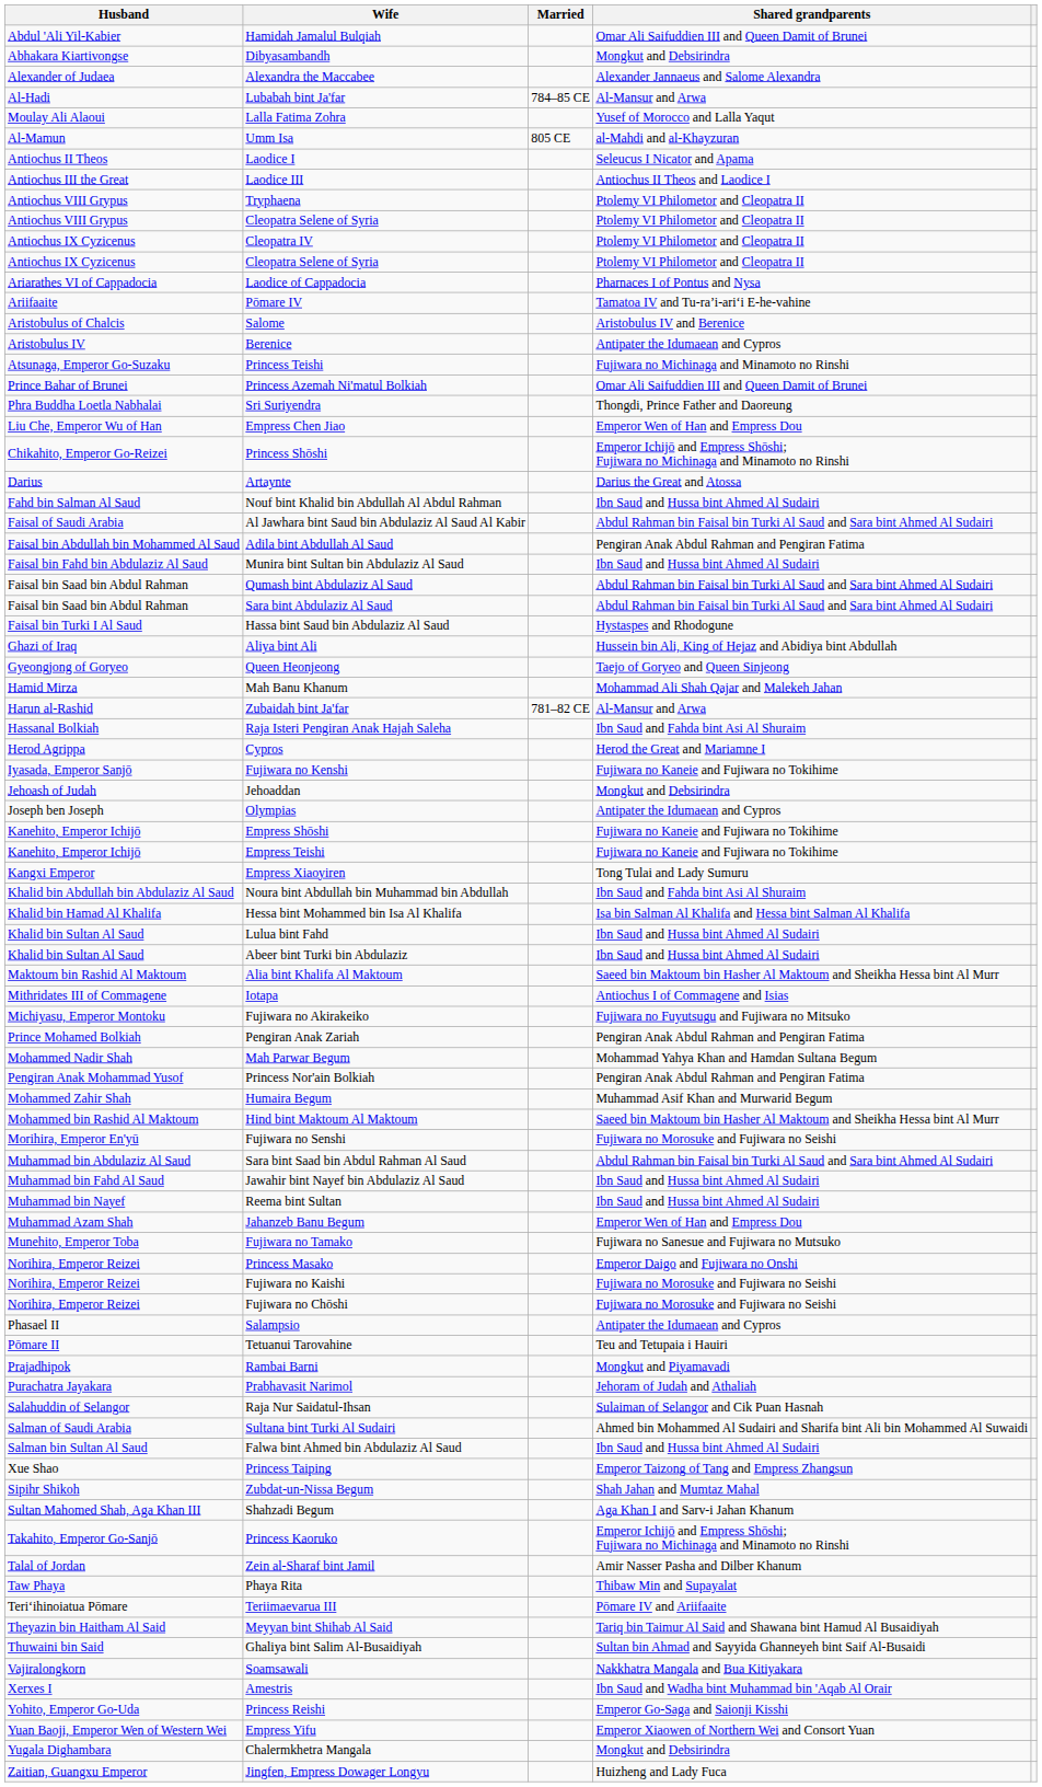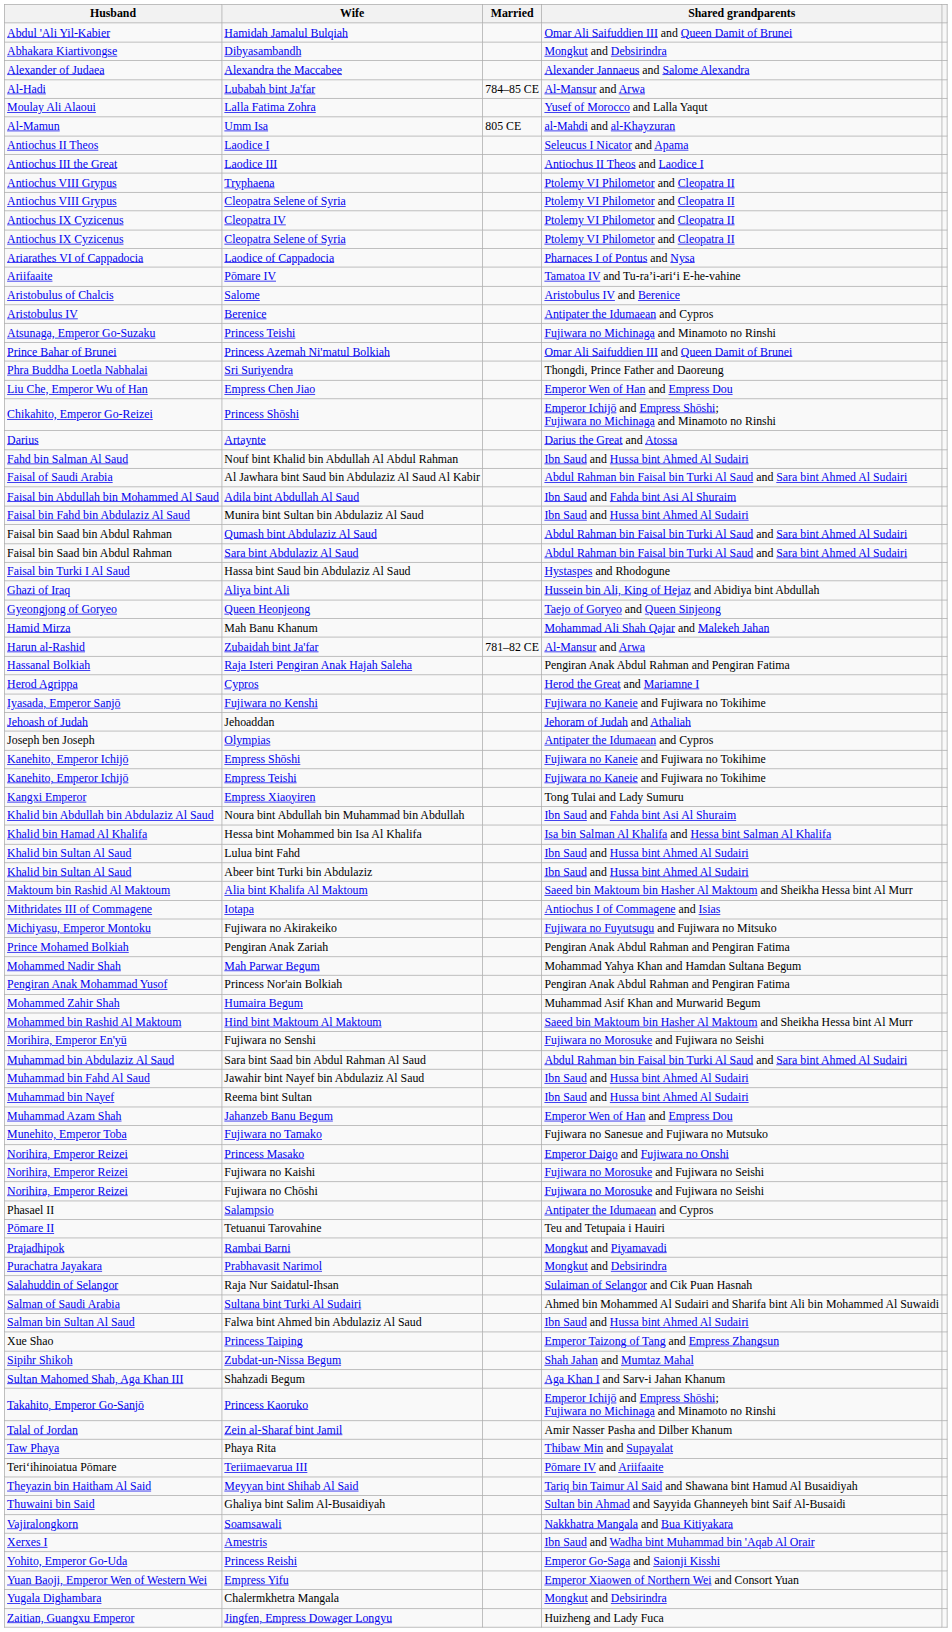 <table class="wikitable sortable">
 <tr>
 <th>Husband</th>
 <th>Wife</th>
 <th>Married</th>
 <th>Shared grandparents</th>
 <th></th>
 </tr>
 <tr>
 <td><a href='#'>Abdul 'Ali Yil-Kabier</a></td>
 <td><a href='#'>Hamidah Jamalul Bulqiah</a></td>
 <td></td>
 <td><a href='#'>Omar Ali Saifuddien III</a> and <a href='#'>Queen Damit of Brunei</a></td>
 <td></td>
 </tr>
 <tr>
 <td><a href='#'>Abhakara Kiartivongse</a></td>
 <td><a href='#'>Dibyasambandh</a></td>
 <td></td>
 <td><a href='#'>Mongkut</a> and <a href='#'>Debsirindra</a></td>
 <td></td>
 </tr>
 <tr>
 <td><a href='#'>Alexander of Judaea</a></td>
 <td><a href='#'>Alexandra the Maccabee</a></td>
 <td></td>
 <td><a href='#'>Alexander Jannaeus</a> and <a href='#'>Salome Alexandra</a></td>
 <td></td>
 </tr>
 <tr>
 <td><a href='#'>Al-Hadi</a></td>
 <td><a href='#'>Lubabah bint Ja'far</a></td>
 <td>784–85 CE</td>
 <td><a href='#'>Al-Mansur</a> and <a href='#'>Arwa</a></td>
 <td></td>
 </tr>
 <tr>
 <td><a href='#'>Moulay Ali Alaoui</a></td>
 <td><a href='#'>Lalla Fatima Zohra</a></td>
 <td></td>
 <td><a href='#'>Yusef of Morocco</a> and Lalla Yaqut</td>
 <td></td>
 </tr>
 <tr>
 <td><a href='#'>Al-Mamun</a></td>
 <td><a href='#'>Umm Isa</a></td>
 <td>805 CE</td>
 <td><a href='#'>al-Mahdi</a> and <a href='#'>al-Khayzuran</a></td>
 <td></td>
 </tr>
 <tr>
 <td><a href='#'>Antiochus II Theos</a></td>
 <td><a href='#'>Laodice I</a></td>
 <td></td>
 <td><a href='#'>Seleucus I Nicator</a> and <a href='#'>Apama</a></td>
 <td></td>
 </tr>
 <tr>
 <td><a href='#'>Antiochus III the Great</a></td>
 <td><a href='#'>Laodice III</a></td>
 <td></td>
 <td><a href='#'>Antiochus II Theos</a> and <a href='#'>Laodice I</a></td>
 <td></td>
 </tr>
 <tr>
 <td><a href='#'>Antiochus VIII Grypus</a></td>
 <td><a href='#'>Tryphaena</a></td>
 <td></td>
 <td><a href='#'>Ptolemy VI Philometor</a> and <a href='#'>Cleopatra II</a></td>
 <td></td>
 </tr>
 <tr>
 <td><a href='#'>Antiochus VIII Grypus</a></td>
 <td><a href='#'>Cleopatra Selene of Syria</a></td>
 <td></td>
 <td><a href='#'>Ptolemy VI Philometor</a> and <a href='#'>Cleopatra II</a></td>
 <td></td>
 </tr>
 <tr>
 <td><a href='#'>Antiochus IX Cyzicenus</a></td>
 <td><a href='#'>Cleopatra IV</a></td>
 <td></td>
 <td><a href='#'>Ptolemy VI Philometor</a> and <a href='#'>Cleopatra II</a></td>
 <td></td>
 </tr>
 <tr>
 <td><a href='#'>Antiochus IX Cyzicenus</a></td>
 <td><a href='#'>Cleopatra Selene of Syria</a></td>
 <td></td>
 <td><a href='#'>Ptolemy VI Philometor</a> and <a href='#'>Cleopatra II</a></td>
 <td></td>
 </tr>
 <tr>
 <td><a href='#'>Ariarathes VI of Cappadocia</a></td>
 <td><a href='#'>Laodice of Cappadocia</a></td>
 <td></td>
 <td><a href='#'>Pharnaces I of Pontus</a> and <a href='#'>Nysa</a></td>
 <td></td>
 </tr>
 <tr>
 <td><a href='#'>Ariifaaite</a></td>
 <td><a href='#'>Pōmare IV</a></td>
 <td></td>
 <td><a href='#'>Tamatoa IV</a> and Tu-ra’i-ariʻi E-he-vahine</td>
 <td></td>
 </tr>
 <tr>
 <td><a href='#'>Aristobulus of Chalcis</a></td>
 <td><a href='#'>Salome</a></td>
 <td></td>
 <td><a href='#'>Aristobulus IV</a> and <a href='#'>Berenice</a></td>
 <td></td>
 </tr>
 <tr>
 <td><a href='#'>Aristobulus IV</a></td>
 <td><a href='#'>Berenice</a></td>
 <td></td>
 <td><a href='#'>Antipater the Idumaean</a> and Cypros</td>
 <td></td>
 </tr>
 <tr>
 <td><a href='#'>Atsunaga, Emperor Go-Suzaku</a></td>
 <td><a href='#'>Princess Teishi</a></td>
 <td></td>
 <td><a href='#'>Fujiwara no Michinaga</a> and Minamoto no Rinshi</td>
 <td></td>
 </tr>
 <tr>
 <td><a href='#'>Prince Bahar of Brunei</a></td>
 <td><a href='#'>Princess Azemah Ni'matul Bolkiah</a></td>
 <td></td>
 <td><a href='#'>Omar Ali Saifuddien III</a> and <a href='#'>Queen Damit of Brunei</a></td>
 <td></td>
 </tr>
 <tr>
 <td><a href='#'>Phra Buddha Loetla Nabhalai</a></td>
 <td><a href='#'>Sri Suriyendra</a></td>
 <td></td>
 <td>Thongdi, Prince Father and Daoreung</td>
 <td></td>
 </tr>
 <tr>
 <td><a href='#'>Liu Che, Emperor Wu of Han</a></td>
 <td><a href='#'>Empress Chen Jiao</a></td>
 <td></td>
 <td><a href='#'>Emperor Wen of Han</a> and <a href='#'>Empress Dou</a></td>
 <td></td>
 </tr>
 <tr>
 <td><a href='#'>Chikahito, Emperor Go-Reizei</a></td>
 <td><a href='#'>Princess Shōshi</a></td>
 <td></td>
 <td><a href='#'>Emperor Ichijō</a> and <a href='#'>Empress Shōshi</a>;<br><a href='#'>Fujiwara no Michinaga</a> and Minamoto no Rinshi</td>
 <td></td>
 </tr>
 <tr>
 <td><a href='#'>Darius</a></td>
 <td><a href='#'>Artaynte</a></td>
 <td></td>
 <td><a href='#'>Darius the Great</a> and <a href='#'>Atossa</a></td>
 <td></td>
 </tr>
 <tr>
 <td><a href='#'>Fahd bin Salman Al Saud</a></td>
 <td>Nouf bint Khalid bin Abdullah Al Abdul Rahman</td>
 <td></td>
 <td><a href='#'>Ibn Saud</a> and <a href='#'>Hussa bint Ahmed Al Sudairi</a></td>
 <td></td>
 </tr>
 <tr>
 <td><a href='#'>Faisal of Saudi Arabia</a></td>
 <td>Al Jawhara bint Saud bin Abdulaziz Al Saud Al Kabir</td>
 <td></td>
 <td><a href='#'>Abdul Rahman bin Faisal bin Turki Al Saud</a> and <a href='#'>Sara bint Ahmed Al Sudairi</a></td>
 <td></td>
 </tr>
 <tr>
 <td><a href='#'>Faisal bin Abdullah bin Mohammed Al Saud</a></td>
 <td><a href='#'>Adila bint Abdullah Al Saud</a></td>
 <td></td>
-<td>Pengiran Anak Abdul Rahman and Pengiran Fatima</td>
+<td><a href='#'>Ibn Saud</a> and <a href='#'>Fahda bint Asi Al Shuraim</a></td>
 <td></td>
 </tr>
 <tr>
 <td><a href='#'>Faisal bin Fahd bin Abdulaziz Al Saud</a></td>
 <td>Munira bint Sultan bin Abdulaziz Al Saud</td>
 <td></td>
 <td><a href='#'>Ibn Saud</a> and <a href='#'>Hussa bint Ahmed Al Sudairi</a></td>
 <td></td>
 </tr>
 <tr>
 <td>Faisal bin Saad bin Abdul Rahman</td>
 <td><a href='#'>Qumash bint Abdulaziz Al Saud</a></td>
 <td></td>
 <td><a href='#'>Abdul Rahman bin Faisal bin Turki Al Saud</a> and <a href='#'>Sara bint Ahmed Al Sudairi</a></td>
 <td></td>
 </tr>
 <tr>
 <td>Faisal bin Saad bin Abdul Rahman</td>
 <td><a href='#'>Sara bint Abdulaziz Al Saud</a></td>
 <td></td>
 <td><a href='#'>Abdul Rahman bin Faisal bin Turki Al Saud</a> and <a href='#'>Sara bint Ahmed Al Sudairi</a></td>
 <td></td>
 </tr>
 <tr>
 <td><a href='#'>Faisal bin Turki I Al Saud</a></td>
 <td>Hassa bint Saud bin Abdulaziz Al Saud</td>
 <td></td>
 <td><a href='#'>Hystaspes</a> and Rhodogune</td>
 <td></td>
 </tr>
 <tr>
 <td><a href='#'>Ghazi of Iraq</a></td>
 <td><a href='#'>Aliya bint Ali</a></td>
 <td></td>
 <td><a href='#'>Hussein bin Ali, King of Hejaz</a> and Abidiya bint Abdullah</td>
 <td></td>
 </tr>
 <tr>
 <td><a href='#'>Gyeongjong of Goryeo</a></td>
 <td><a href='#'>Queen Heonjeong</a></td>
 <td></td>
 <td><a href='#'>Taejo of Goryeo</a> and <a href='#'>Queen Sinjeong</a></td>
 <td></td>
 </tr>
 <tr>
 <td><a href='#'>Hamid Mirza</a></td>
 <td>Mah Banu Khanum</td>
 <td></td>
 <td><a href='#'>Mohammad Ali Shah Qajar</a> and <a href='#'>Malekeh Jahan</a></td>
 <td></td>
 </tr>
 <tr>
 <td><a href='#'>Harun al-Rashid</a></td>
 <td><a href='#'>Zubaidah bint Ja'far</a></td>
 <td>781–82 CE</td>
 <td><a href='#'>Al-Mansur</a> and <a href='#'>Arwa</a></td>
 <td></td>
 </tr>
 <tr>
 <td><a href='#'>Hassanal Bolkiah</a></td>
 <td><a href='#'>Raja Isteri Pengiran Anak Hajah Saleha</a></td>
 <td></td>
-<td><a href='#'>Ibn Saud</a> and <a href='#'>Fahda bint Asi Al Shuraim</a></td>
+<td>Pengiran Anak Abdul Rahman and Pengiran Fatima</td>
 <td></td>
 </tr>
 <tr>
 <td><a href='#'>Herod Agrippa</a></td>
 <td><a href='#'>Cypros</a></td>
 <td></td>
 <td><a href='#'>Herod the Great</a> and <a href='#'>Mariamne I</a></td>
 <td></td>
 </tr>
 <tr>
 <td><a href='#'>Iyasada, Emperor Sanjō</a></td>
 <td><a href='#'>Fujiwara no Kenshi</a></td>
 <td></td>
 <td><a href='#'>Fujiwara no Kaneie</a> and Fujiwara no Tokihime</td>
 <td></td>
 </tr>
 <tr>
 <td><a href='#'>Jehoash of Judah</a></td>
 <td>Jehoaddan</td>
 <td></td>
-<td><a href='#'>Mongkut</a> and <a href='#'>Debsirindra</a></td>
+<td><a href='#'>Jehoram of Judah</a> and <a href='#'>Athaliah</a></td>
 <td></td>
 </tr>
 <tr>
 <td>Joseph ben Joseph</td>
 <td><a href='#'>Olympias</a></td>
 <td></td>
 <td><a href='#'>Antipater the Idumaean</a> and Cypros</td>
 <td></td>
 </tr>
 <tr>
 <td><a href='#'>Kanehito, Emperor Ichijō</a></td>
 <td><a href='#'>Empress Shōshi</a></td>
 <td></td>
 <td><a href='#'>Fujiwara no Kaneie</a> and Fujiwara no Tokihime</td>
 <td></td>
 </tr>
 <tr>
 <td><a href='#'>Kanehito, Emperor Ichijō</a></td>
 <td><a href='#'>Empress Teishi</a></td>
 <td></td>
 <td><a href='#'>Fujiwara no Kaneie</a> and Fujiwara no Tokihime</td>
 <td></td>
 </tr>
 <tr>
 <td><a href='#'>Kangxi Emperor</a></td>
 <td><a href='#'>Empress Xiaoyiren</a></td>
 <td></td>
 <td>Tong Tulai and Lady Sumuru</td>
 <td></td>
 </tr>
 <tr>
 <td><a href='#'>Khalid bin Abdullah bin Abdulaziz Al Saud</a></td>
 <td>Noura bint Abdullah bin Muhammad bin Abdullah</td>
 <td></td>
 <td><a href='#'>Ibn Saud</a> and <a href='#'>Fahda bint Asi Al Shuraim</a></td>
 <td></td>
 </tr>
 <tr>
 <td><a href='#'>Khalid bin Hamad Al Khalifa</a></td>
 <td>Hessa bint Mohammed bin Isa Al Khalifa</td>
 <td></td>
 <td><a href='#'>Isa bin Salman Al Khalifa</a> and <a href='#'>Hessa bint Salman Al Khalifa</a></td>
 <td></td>
 </tr>
 <tr>
 <td><a href='#'>Khalid bin Sultan Al Saud</a></td>
 <td>Lulua bint Fahd</td>
 <td></td>
 <td><a href='#'>Ibn Saud</a> and <a href='#'>Hussa bint Ahmed Al Sudairi</a></td>
 <td></td>
 </tr>
 <tr>
 <td><a href='#'>Khalid bin Sultan Al Saud</a></td>
 <td>Abeer bint Turki bin Abdulaziz</td>
 <td></td>
 <td><a href='#'>Ibn Saud</a> and <a href='#'>Hussa bint Ahmed Al Sudairi</a></td>
 <td></td>
 </tr>
 <tr>
 <td><a href='#'>Maktoum bin Rashid Al Maktoum</a></td>
 <td><a href='#'>Alia bint Khalifa Al Maktoum</a></td>
 <td></td>
 <td><a href='#'>Saeed bin Maktoum bin Hasher Al Maktoum</a> and Sheikha Hessa bint Al Murr</td>
 <td></td>
 </tr>
 <tr>
 <td><a href='#'>Mithridates III of Commagene</a></td>
 <td><a href='#'>Iotapa</a></td>
 <td></td>
 <td><a href='#'>Antiochus I of Commagene</a> and <a href='#'>Isias</a></td>
 <td></td>
 </tr>
 <tr>
 <td><a href='#'>Michiyasu, Emperor Montoku</a></td>
 <td>Fujiwara no Akirakeiko</td>
 <td></td>
 <td><a href='#'>Fujiwara no Fuyutsugu</a> and Fujiwara no Mitsuko</td>
 <td></td>
 </tr>
 <tr>
 <td><a href='#'>Prince Mohamed Bolkiah</a></td>
 <td>Pengiran Anak Zariah</td>
 <td></td>
 <td>Pengiran Anak Abdul Rahman and Pengiran Fatima</td>
 <td></td>
 </tr>
 <tr>
 <td><a href='#'>Mohammed Nadir Shah</a></td>
 <td><a href='#'>Mah Parwar Begum</a></td>
 <td></td>
 <td>Mohammad Yahya Khan and Hamdan Sultana Begum</td>
 <td></td>
 </tr>
 <tr>
 <td><a href='#'>Pengiran Anak Mohammad Yusof</a></td>
 <td>Princess Nor'ain Bolkiah</td>
 <td></td>
 <td>Pengiran Anak Abdul Rahman and Pengiran Fatima</td>
 <td></td>
 </tr>
 <tr>
 <td><a href='#'>Mohammed Zahir Shah</a></td>
 <td><a href='#'>Humaira Begum</a></td>
 <td></td>
 <td>Muhammad Asif Khan and Murwarid Begum</td>
 <td></td>
 </tr>
 <tr>
 <td><a href='#'>Mohammed bin Rashid Al Maktoum</a></td>
 <td><a href='#'>Hind bint Maktoum Al Maktoum</a></td>
 <td></td>
 <td><a href='#'>Saeed bin Maktoum bin Hasher Al Maktoum</a> and Sheikha Hessa bint Al Murr</td>
 <td></td>
 </tr>
 <tr>
 <td><a href='#'>Morihira, Emperor En'yū</a></td>
 <td>Fujiwara no Senshi</td>
 <td></td>
 <td><a href='#'>Fujiwara no Morosuke</a> and Fujiwara no Seishi</td>
 <td></td>
 </tr>
 <tr>
 <td><a href='#'>Muhammad bin Abdulaziz Al Saud</a></td>
 <td>Sara bint Saad bin Abdul Rahman Al Saud</td>
 <td></td>
 <td><a href='#'>Abdul Rahman bin Faisal bin Turki Al Saud</a> and <a href='#'>Sara bint Ahmed Al Sudairi</a></td>
 <td></td>
 </tr>
 <tr>
 <td><a href='#'>Muhammad bin Fahd Al Saud</a></td>
 <td>Jawahir bint Nayef bin Abdulaziz Al Saud</td>
 <td></td>
 <td><a href='#'>Ibn Saud</a> and <a href='#'>Hussa bint Ahmed Al Sudairi</a></td>
 <td></td>
 </tr>
 <tr>
 <td><a href='#'>Muhammad bin Nayef</a></td>
 <td>Reema bint Sultan</td>
 <td></td>
 <td><a href='#'>Ibn Saud</a> and <a href='#'>Hussa bint Ahmed Al Sudairi</a></td>
 <td></td>
 </tr>
 <tr>
 <td><a href='#'>Muhammad Azam Shah</a></td>
 <td><a href='#'>Jahanzeb Banu Begum</a></td>
 <td></td>
 <td><a href='#'>Emperor Wen of Han</a> and <a href='#'>Empress Dou</a></td>
 <td></td>
 </tr>
 <tr>
 <td><a href='#'>Munehito, Emperor Toba</a></td>
 <td><a href='#'>Fujiwara no Tamako</a></td>
 <td></td>
 <td>Fujiwara no Sanesue and Fujiwara no Mutsuko</td>
 <td></td>
 </tr>
 <tr>
 <td><a href='#'>Norihira, Emperor Reizei</a></td>
 <td><a href='#'>Princess Masako</a></td>
 <td></td>
 <td><a href='#'>Emperor Daigo</a> and <a href='#'>Fujiwara no Onshi</a></td>
 <td></td>
 </tr>
 <tr>
 <td><a href='#'>Norihira, Emperor Reizei</a></td>
 <td>Fujiwara no Kaishi</td>
 <td></td>
 <td><a href='#'>Fujiwara no Morosuke</a> and Fujiwara no Seishi</td>
 <td></td>
 </tr>
 <tr>
 <td><a href='#'>Norihira, Emperor Reizei</a></td>
 <td>Fujiwara no Chōshi</td>
 <td></td>
 <td><a href='#'>Fujiwara no Morosuke</a> and Fujiwara no Seishi</td>
 <td></td>
 </tr>
 <tr>
 <td>Phasael II</td>
 <td><a href='#'>Salampsio</a></td>
 <td></td>
 <td><a href='#'>Antipater the Idumaean</a> and Cypros</td>
 <td></td>
 </tr>
 <tr>
 <td><a href='#'>Pōmare II</a></td>
 <td>Tetuanui Tarovahine</td>
 <td></td>
 <td>Teu and Tetupaia i Hauiri</td>
 <td></td>
 </tr>
 <tr>
 <td><a href='#'>Prajadhipok</a></td>
 <td><a href='#'>Rambai Barni</a></td>
 <td></td>
 <td><a href='#'>Mongkut</a> and <a href='#'>Piyamavadi</a></td>
 <td></td>
 </tr>
 <tr>
 <td><a href='#'>Purachatra Jayakara</a></td>
 <td><a href='#'>Prabhavasit Narimol</a></td>
 <td></td>
-<td><a href='#'>Jehoram of Judah</a> and <a href='#'>Athaliah</a></td>
+<td><a href='#'>Mongkut</a> and <a href='#'>Debsirindra</a></td>
 <td></td>
 </tr>
 <tr>
 <td><a href='#'>Salahuddin of Selangor</a></td>
 <td>Raja Nur Saidatul-Ihsan</td>
 <td></td>
 <td><a href='#'>Sulaiman of Selangor</a> and Cik Puan Hasnah</td>
 <td></td>
 </tr>
 <tr>
 <td><a href='#'>Salman of Saudi Arabia</a></td>
 <td><a href='#'>Sultana bint Turki Al Sudairi</a></td>
 <td></td>
 <td>Ahmed bin Mohammed Al Sudairi and Sharifa bint Ali bin Mohammed Al Suwaidi</td>
 <td></td>
 </tr>
 <tr>
 <td><a href='#'>Salman bin Sultan Al Saud</a></td>
 <td>Falwa bint Ahmed bin Abdulaziz Al Saud</td>
 <td></td>
 <td><a href='#'>Ibn Saud</a> and <a href='#'>Hussa bint Ahmed Al Sudairi</a></td>
 <td></td>
 </tr>
 <tr>
 <td>Xue Shao</td>
 <td><a href='#'>Princess Taiping</a></td>
 <td></td>
 <td><a href='#'>Emperor Taizong of Tang</a> and <a href='#'>Empress Zhangsun</a></td>
 <td></td>
 </tr>
 <tr>
 <td><a href='#'>Sipihr Shikoh</a></td>
 <td><a href='#'>Zubdat-un-Nissa Begum</a></td>
 <td></td>
 <td><a href='#'>Shah Jahan</a> and <a href='#'>Mumtaz Mahal</a></td>
 <td></td>
 </tr>
 <tr>
 <td><a href='#'>Sultan Mahomed Shah, Aga Khan III</a></td>
 <td>Shahzadi Begum</td>
 <td></td>
 <td><a href='#'>Aga Khan I</a> and Sarv-i Jahan Khanum</td>
 <td></td>
 </tr>
 <tr>
 <td><a href='#'>Takahito, Emperor Go-Sanjō</a></td>
 <td><a href='#'>Princess Kaoruko</a></td>
 <td></td>
 <td><a href='#'>Emperor Ichijō</a> and <a href='#'>Empress Shōshi</a>;<br><a href='#'>Fujiwara no Michinaga</a> and Minamoto no Rinshi</td>
 <td></td>
 </tr>
 <tr>
 <td><a href='#'>Talal of Jordan</a></td>
 <td><a href='#'>Zein al-Sharaf bint Jamil</a></td>
 <td></td>
 <td>Amir Nasser Pasha and Dilber Khanum</td>
 <td></td>
 </tr>
 <tr>
 <td><a href='#'>Taw Phaya</a></td>
 <td>Phaya Rita</td>
 <td></td>
 <td><a href='#'>Thibaw Min</a> and <a href='#'>Supayalat</a></td>
 <td></td>
 </tr>
 <tr>
 <td>Teriʻihinoiatua Pōmare</td>
 <td><a href='#'>Teriimaevarua III</a></td>
 <td></td>
 <td><a href='#'>Pōmare IV</a> and <a href='#'>Ariifaaite</a></td>
 <td></td>
 </tr>
 <tr>
 <td><a href='#'>Theyazin bin Haitham Al Said</a></td>
 <td><a href='#'>Meyyan bint Shihab Al Said</a></td>
 <td></td>
 <td><a href='#'>Tariq bin Taimur Al Said</a> and Shawana bint Hamud Al Busaidiyah</td>
 <td></td>
 </tr>
 <tr>
 <td><a href='#'>Thuwaini bin Said</a></td>
 <td>Ghaliya bint Salim Al-Busaidiyah</td>
 <td></td>
 <td><a href='#'>Sultan bin Ahmad</a> and Sayyida Ghanneyeh bint Saif Al-Busaidi</td>
 <td></td>
 </tr>
 <tr>
 <td><a href='#'>Vajiralongkorn</a></td>
 <td><a href='#'>Soamsawali</a></td>
 <td></td>
 <td><a href='#'>Nakkhatra Mangala</a> and <a href='#'>Bua Kitiyakara</a></td>
 <td></td>
 </tr>
 <tr>
 <td><a href='#'>Xerxes I</a></td>
 <td><a href='#'>Amestris</a></td>
 <td></td>
 <td><a href='#'>Ibn Saud</a> and <a href='#'>Wadha bint Muhammad bin 'Aqab Al Orair</a></td>
 <td></td>
 </tr>
 <tr>
 <td><a href='#'>Yohito, Emperor Go-Uda</a></td>
 <td><a href='#'>Princess Reishi</a></td>
 <td></td>
 <td><a href='#'>Emperor Go-Saga</a> and <a href='#'>Saionji Kisshi</a></td>
 <td></td>
 </tr>
 <tr>
 <td><a href='#'>Yuan Baoji, Emperor Wen of Western Wei</a></td>
 <td><a href='#'>Empress Yifu</a></td>
 <td></td>
 <td><a href='#'>Emperor Xiaowen of Northern Wei</a> and Consort Yuan</td>
 <td></td>
 </tr>
 <tr>
 <td><a href='#'>Yugala Dighambara</a></td>
 <td>Chalermkhetra Mangala</td>
 <td></td>
 <td><a href='#'>Mongkut</a> and <a href='#'>Debsirindra</a></td>
 <td></td>
 </tr>
 <tr>
 <td><a href='#'>Zaitian, Guangxu Emperor</a></td>
 <td><a href='#'>Jingfen, Empress Dowager Longyu</a></td>
 <td></td>
 <td>Huizheng and Lady Fuca</td>
 <td></td>
 </tr>
 </table>
